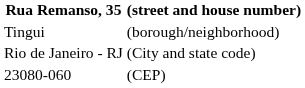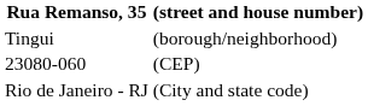 <table>
 <tr>
 <th>Rua Remanso, 35</th>
 <th>(street and house number)</th>
 </tr>
 <tr>
 <td>Tingui</td>
 <td>(borough/neighborhood)</td>
 </tr>
 <tr>
+<td>23080-060</td>
+<td>(CEP)</td>
+</tr>
+<tr>
 <td>Rio de Janeiro - RJ</td>
 <td>(City and state code)</td>
 </tr>
-<tr>
-<td>23080-060</td>
-<td>(CEP)</td>
-</tr>
 </table>
